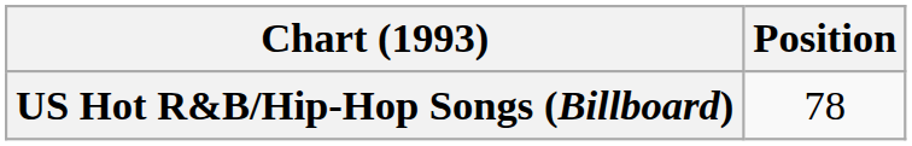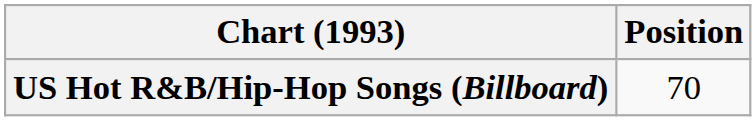 <table class="wikitable plainrowheaders" style="text-align:center">
 <tr>
 <th scope="col">Chart (1993)</th>
 <th scope="col">Position</th>
 </tr>
 <tr>
 <th scope="row">US Hot R&B/Hip-Hop Songs (<em>Billboard</em>)</th>
-<td>78</td>
+<td>70</td>
 </tr>
 </table>
